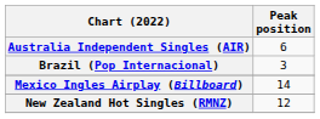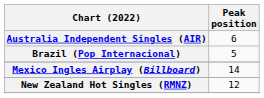 <table class="wikitable sortable plainrowheaders" style="text-align:center">
 <tr>
 <th scope="col">Chart (2022)</th>
 <th scope="col">Peak<br>position</th>
 </tr>
 <tr>
 <th scope="row"><a href='#'>Australia Independent Singles</a> (<a href='#'>AIR</a>)</th>
 <td>6</td>
 </tr>
 <tr>
 <th scope="row">Brazil (<a href='#'>Pop Internacional</a>)</th>
-<td>3</td>
+<td>5</td>
 </tr>
 <tr>
 </tr>
 <tr>
 </tr>
 <tr>
 <th scope="row"><a href='#'>Mexico Ingles Airplay</a> (<em><a href='#'>Billboard</a></em>)</th>
 <td>14</td>
 </tr>
 <tr>
 </tr>
 <tr>
 </tr>
 <tr>
 <th scope="row">New Zealand Hot Singles (<a href='#'>RMNZ</a>)</th>
 <td>12</td>
 </tr>
 <tr>
 </tr>
 <tr>
 </tr>
 <tr>
 </tr>
 <tr>
 </tr>
 </table>
